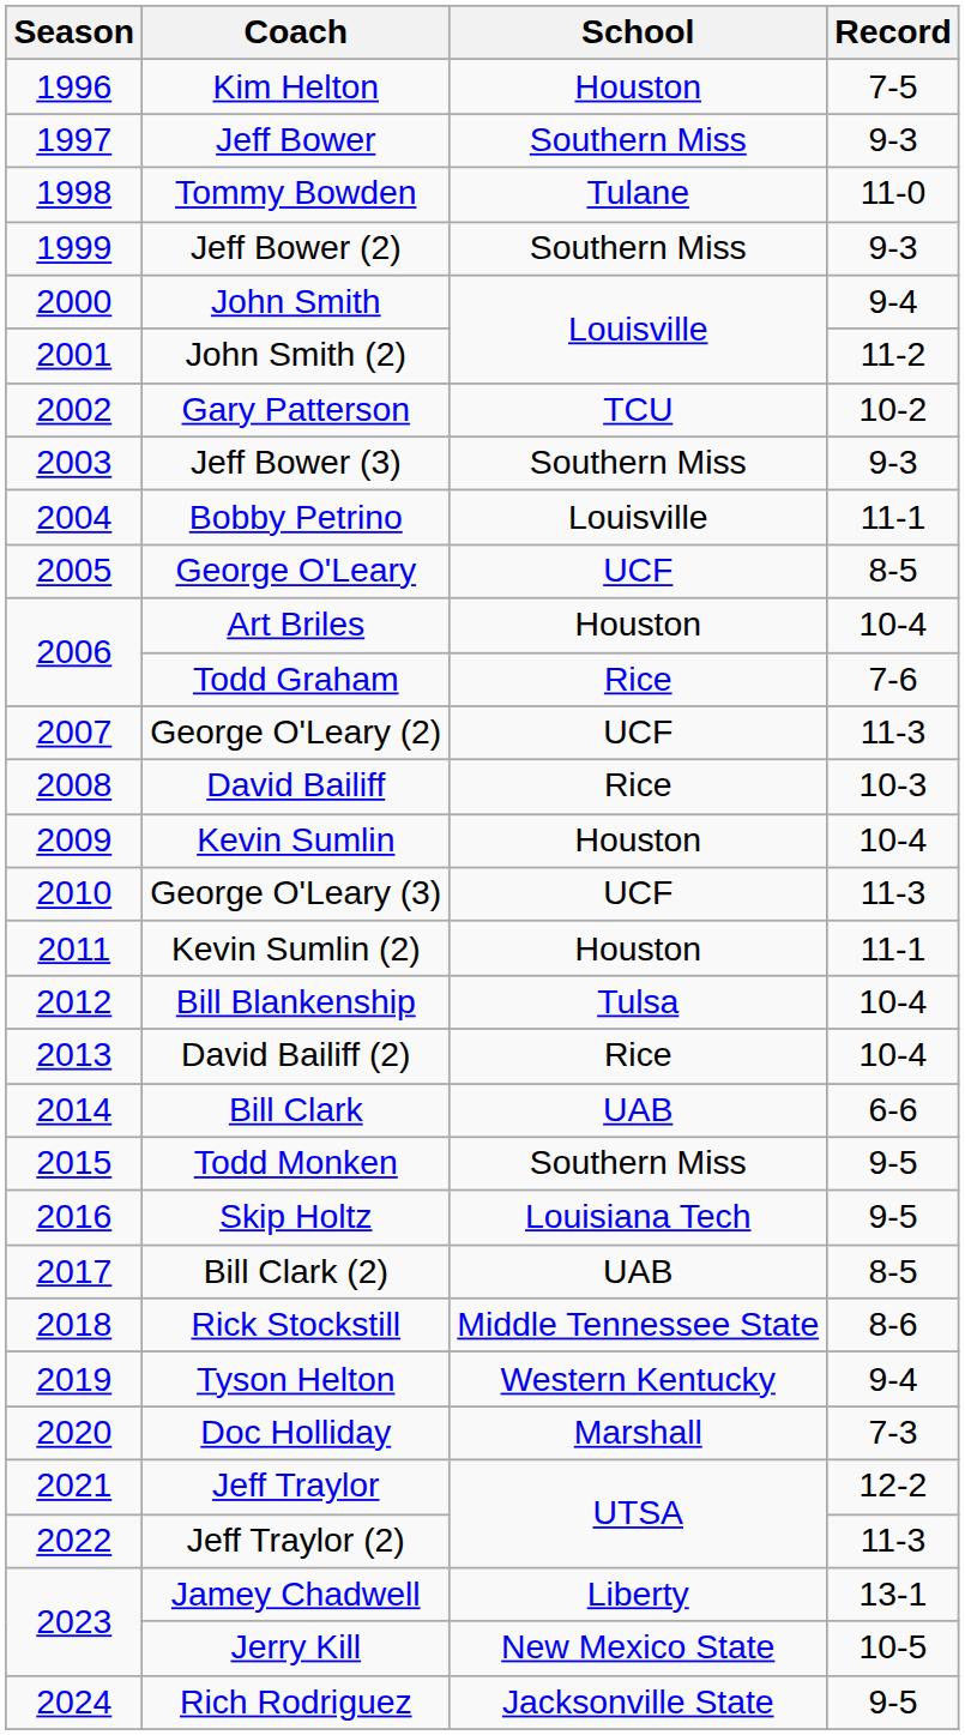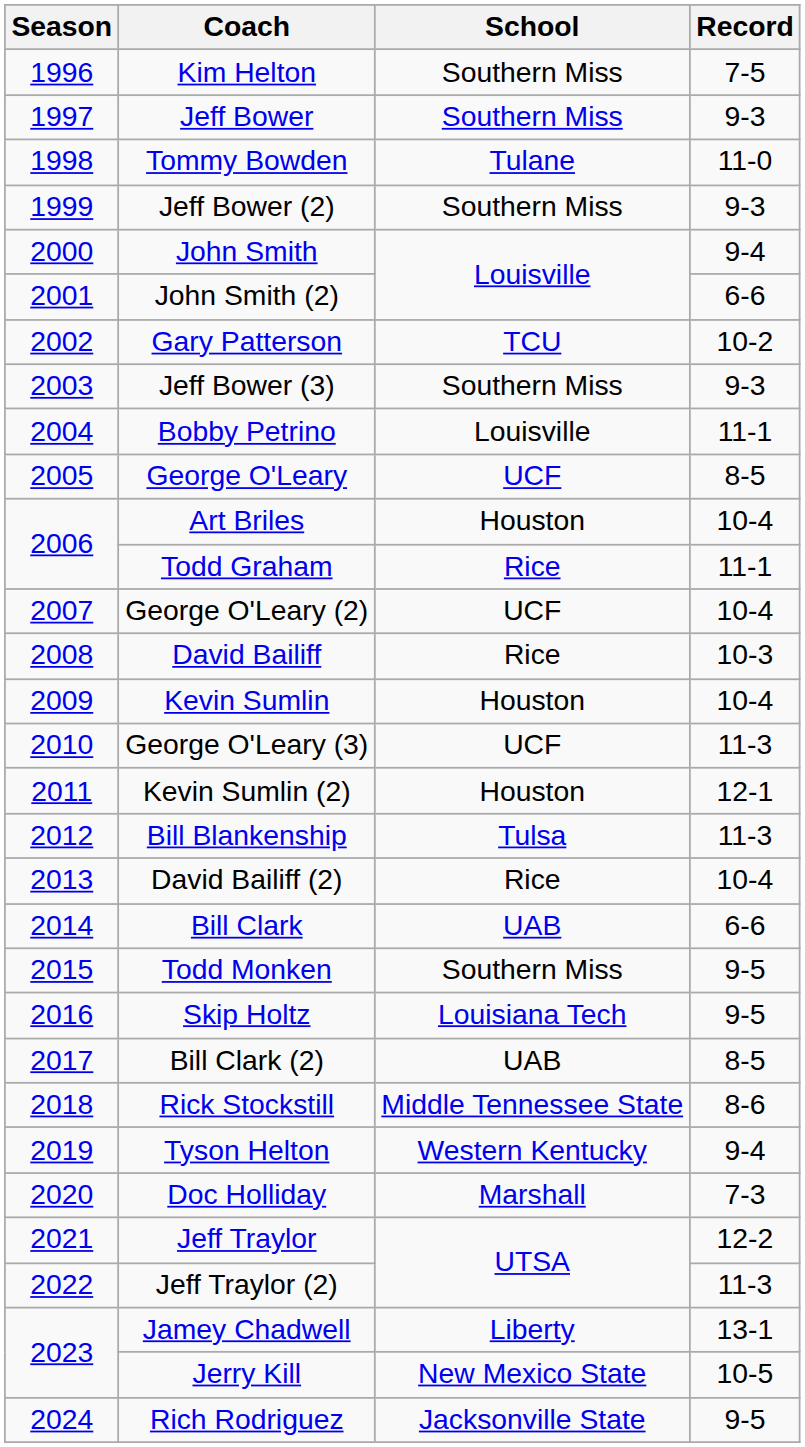 <table class="wikitable sortable">
 <tr>
 <th>Season</th>
 <th>Coach</th>
 <th>School</th>
 <th>Record</th>
 </tr>
 <tr align="center">
 <td><a href='#'>1996</a></td>
 <td><a href='#'>Kim Helton</a></td>
-<td><a href='#'>Houston</a></td>
+<td>Southern Miss</td>
 <td>7-5</td>
 </tr>
 <tr align="center">
 <td><a href='#'>1997</a></td>
 <td><a href='#'>Jeff Bower</a></td>
 <td><a href='#'>Southern Miss</a></td>
 <td>9-3</td>
 </tr>
 <tr align="center">
 <td><a href='#'>1998</a></td>
 <td><a href='#'>Tommy Bowden</a></td>
 <td><a href='#'>Tulane</a></td>
 <td>11-0</td>
 </tr>
 <tr align="center">
 <td><a href='#'>1999</a></td>
 <td>Jeff Bower (2)</td>
 <td>Southern Miss</td>
 <td>9-3</td>
 </tr>
 <tr align="center">
 <td><a href='#'>2000</a></td>
 <td><a href='#'>John Smith</a></td>
 <td rowspan="2"><a href='#'>Louisville</a></td>
 <td>9-4</td>
 </tr>
 <tr align="center">
 <td><a href='#'>2001</a></td>
 <td>John Smith (2)</td>
-<td>11-2</td>
+<td>6-6</td>
 </tr>
 <tr align="center">
 <td><a href='#'>2002</a></td>
 <td><a href='#'>Gary Patterson</a></td>
 <td><a href='#'>TCU</a></td>
 <td>10-2</td>
 </tr>
 <tr align="center">
 <td><a href='#'>2003</a></td>
 <td>Jeff Bower (3)</td>
 <td>Southern Miss</td>
 <td>9-3</td>
 </tr>
 <tr align="center">
 <td><a href='#'>2004</a></td>
 <td><a href='#'>Bobby Petrino</a></td>
 <td>Louisville</td>
 <td>11-1</td>
 </tr>
 <tr align="center">
 <td><a href='#'>2005</a></td>
 <td><a href='#'>George O'Leary</a></td>
 <td><a href='#'>UCF</a></td>
 <td>8-5</td>
 </tr>
 <tr align="center">
 <td rowspan="2"><a href='#'>2006</a></td>
 <td><a href='#'>Art Briles</a></td>
 <td>Houston</td>
 <td>10-4</td>
 </tr>
 <tr align="center">
 <td><a href='#'>Todd Graham</a></td>
 <td><a href='#'>Rice</a></td>
-<td>7-6</td>
+<td>11-1</td>
 </tr>
 <tr align="center">
 <td><a href='#'>2007</a></td>
 <td>George O'Leary (2)</td>
 <td>UCF</td>
-<td>11-3</td>
+<td>10-4</td>
 </tr>
 <tr align="center">
 <td><a href='#'>2008</a></td>
 <td><a href='#'>David Bailiff</a></td>
 <td>Rice</td>
 <td>10-3</td>
 </tr>
 <tr align="center">
 <td><a href='#'>2009</a></td>
 <td><a href='#'>Kevin Sumlin</a></td>
 <td>Houston</td>
 <td>10-4</td>
 </tr>
 <tr align="center">
 <td><a href='#'>2010</a></td>
 <td>George O'Leary (3)</td>
 <td>UCF</td>
 <td>11-3</td>
 </tr>
 <tr align="center">
 <td><a href='#'>2011</a></td>
 <td>Kevin Sumlin (2)</td>
 <td>Houston</td>
-<td>11-1</td>
+<td>12-1</td>
 </tr>
 <tr align="center">
 <td><a href='#'>2012</a></td>
 <td><a href='#'>Bill Blankenship</a></td>
 <td><a href='#'>Tulsa</a></td>
-<td>10-4</td>
+<td>11-3</td>
 </tr>
 <tr align="center">
 <td><a href='#'>2013</a></td>
 <td>David Bailiff (2)</td>
 <td>Rice</td>
 <td>10-4</td>
 </tr>
 <tr align="center">
 <td><a href='#'>2014</a></td>
 <td><a href='#'>Bill Clark</a></td>
 <td><a href='#'>UAB</a></td>
 <td>6-6</td>
 </tr>
 <tr align="center">
 <td><a href='#'>2015</a></td>
 <td><a href='#'>Todd Monken</a></td>
 <td>Southern Miss</td>
 <td>9-5</td>
 </tr>
 <tr align="center">
 <td><a href='#'>2016</a></td>
 <td><a href='#'>Skip Holtz</a></td>
 <td><a href='#'>Louisiana Tech</a></td>
 <td>9-5</td>
 </tr>
 <tr align="center">
 <td><a href='#'>2017</a></td>
 <td>Bill Clark (2)</td>
 <td>UAB</td>
 <td>8-5</td>
 </tr>
 <tr align="center">
 <td><a href='#'>2018</a></td>
 <td><a href='#'>Rick Stockstill</a></td>
 <td><a href='#'>Middle Tennessee State</a></td>
 <td>8-6</td>
 </tr>
 <tr align="center">
 <td><a href='#'>2019</a></td>
 <td><a href='#'>Tyson Helton</a></td>
 <td><a href='#'>Western Kentucky</a></td>
 <td>9-4</td>
 </tr>
 <tr align="center">
 <td><a href='#'>2020</a></td>
 <td><a href='#'>Doc Holliday</a></td>
 <td><a href='#'>Marshall</a></td>
 <td>7-3</td>
 </tr>
 <tr align="center">
 <td><a href='#'>2021</a></td>
 <td><a href='#'>Jeff Traylor</a></td>
 <td rowspan="2"><a href='#'>UTSA</a></td>
 <td>12-2</td>
 </tr>
 <tr align="center">
 <td><a href='#'>2022</a></td>
 <td>Jeff Traylor (2)</td>
 <td>11-3</td>
 </tr>
 <tr align="center">
 <td rowspan="2"><a href='#'>2023</a></td>
 <td><a href='#'>Jamey Chadwell</a></td>
 <td><a href='#'>Liberty</a></td>
 <td>13-1</td>
 </tr>
 <tr align="center">
 <td><a href='#'>Jerry Kill</a></td>
 <td><a href='#'>New Mexico State</a></td>
 <td>10-5</td>
 </tr>
 <tr align="center">
 <td><a href='#'>2024</a></td>
 <td><a href='#'>Rich Rodriguez</a></td>
 <td><a href='#'>Jacksonville State</a></td>
 <td>9-5</td>
 </tr>
 </table>
